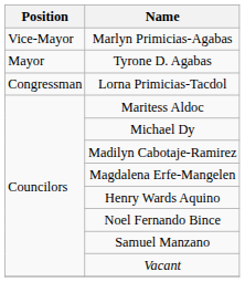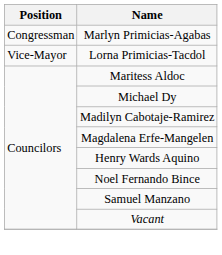 <table class="wikitable" style="line-height:1.20em; font-size:100%;">
 <tr>
 <th>Position</th>
 <th>Name</th>
 </tr>
 <tr>
-<td>Vice-Mayor</td>
+<td>Congressman</td>
 <td style="text-align:center;">Marlyn Primicias-Agabas</td>
 </tr>
 <tr>
-<td>Mayor</td>
-<td style="text-align:center;">Tyrone D. Agabas</td>
-</tr>
-<tr>
-<td>Congressman</td>
+<td>Vice-Mayor</td>
 <td style="text-align:center;">Lorna Primicias-Tacdol</td>
 </tr>
 <tr>
 <td rowspan=8>Councilors</td>
 <td style="text-align:center;">Maritess Aldoc</td>
 </tr>
 <tr>
 <td style="text-align:center;">Michael Dy</td>
 </tr>
 <tr>
 <td style="text-align:center;">Madilyn Cabotaje-Ramirez</td>
 </tr>
 <tr>
 <td style="text-align:center;">Magdalena Erfe-Mangelen</td>
 </tr>
 <tr>
 <td style="text-align:center;">Henry Wards Aquino</td>
 </tr>
 <tr>
 <td style="text-align:center;">Noel Fernando Bince</td>
 </tr>
 <tr>
 <td style="text-align:center;">Samuel Manzano</td>
 </tr>
 <tr>
 <td style="text-align:center;"><em>Vacant</em></td>
 </tr>
 <tr>
 </tr>
 </table>
